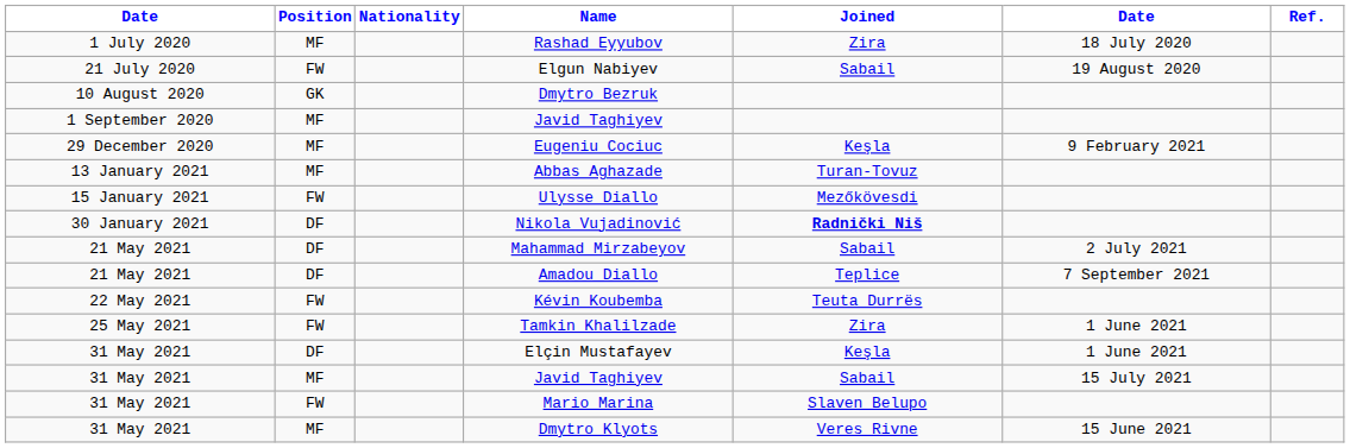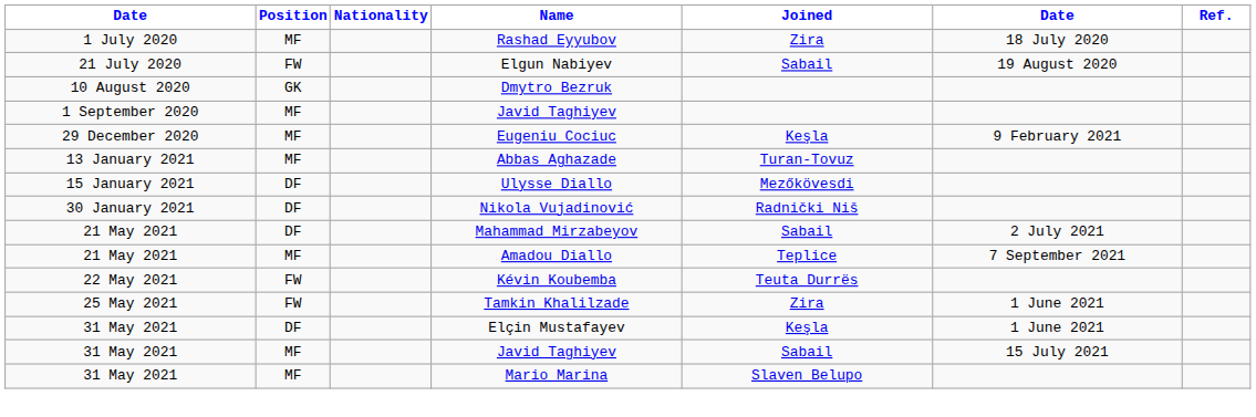 <table class="wikitable"  style="text-align:center; font-size:90%; ">
 <tr>
 <th style="background:white; color:blue; width:200px;">Date</th>
 <th style="background:white; color:blue; width:50px;">Position</th>
 <th style="background:white; color:blue; width:50px;">Nationality</th>
 <th style="background:white; color:blue; width:200px;">Name</th>
 <th style="background:white; color:blue; width:200px;">Joined</th>
 <th style="background:white; color:blue; width:200px;">Date</th>
 <th style="background:white; color:blue; width:50px;">Ref.</th>
 </tr>
 <tr>
 <td>1 July 2020</td>
 <td>MF</td>
 <td></td>
 <td><a href='#'>Rashad Eyyubov</a></td>
 <td><a href='#'>Zira</a></td>
 <td>18 July 2020</td>
 <td></td>
 </tr>
 <tr>
 <td>21 July 2020</td>
 <td>FW</td>
 <td></td>
 <td>Elgun Nabiyev</td>
 <td><a href='#'>Sabail</a></td>
 <td>19 August 2020</td>
 <td></td>
 </tr>
 <tr>
 <td>10 August 2020</td>
 <td>GK</td>
 <td></td>
 <td><a href='#'>Dmytro Bezruk</a></td>
 <td></td>
 <td></td>
 <td></td>
 </tr>
 <tr>
 <td>1 September 2020</td>
 <td>MF</td>
 <td></td>
 <td><a href='#'>Javid Taghiyev</a></td>
 <td></td>
 <td></td>
 <td></td>
 </tr>
 <tr>
 <td>29 December 2020</td>
 <td>MF</td>
 <td></td>
 <td><a href='#'>Eugeniu Cociuc</a></td>
 <td><a href='#'>Keşla</a></td>
 <td>9 February 2021</td>
 <td></td>
 </tr>
 <tr>
 <td>13 January 2021</td>
 <td>MF</td>
 <td></td>
 <td><a href='#'>Abbas Aghazade</a></td>
 <td><a href='#'>Turan-Tovuz</a></td>
 <td></td>
 <td></td>
 </tr>
 <tr>
 <td>15 January 2021</td>
-<td>FW</td>
+<td>DF</td>
 <td></td>
 <td><a href='#'>Ulysse Diallo</a></td>
 <td><a href='#'>Mezőkövesdi</a></td>
 <td></td>
 <td></td>
 </tr>
 <tr>
 <td>30 January 2021</td>
 <td>DF</td>
 <td></td>
 <td><a href='#'>Nikola Vujadinović</a></td>
-<td><strong><a href='#'>Radnički Niš</a></strong></td>
+<td><a href='#'>Radnički Niš</a></td>
 <td></td>
 <td></td>
 </tr>
 <tr>
 <td>21 May 2021</td>
 <td>DF</td>
 <td></td>
 <td><a href='#'>Mahammad Mirzabeyov</a></td>
 <td><a href='#'>Sabail</a></td>
 <td>2 July 2021</td>
 <td></td>
 </tr>
 <tr>
 <td>21 May 2021</td>
-<td>DF</td>
+<td>MF</td>
 <td></td>
 <td><a href='#'>Amadou Diallo</a></td>
 <td><a href='#'>Teplice</a></td>
 <td>7 September 2021</td>
 <td></td>
 </tr>
 <tr>
 <td>22 May 2021</td>
 <td>FW</td>
 <td></td>
 <td><a href='#'>Kévin Koubemba</a></td>
 <td><a href='#'>Teuta Durrës</a></td>
 <td></td>
 <td></td>
 </tr>
 <tr>
 <td>25 May 2021</td>
 <td>FW</td>
 <td></td>
 <td><a href='#'>Tamkin Khalilzade</a></td>
 <td><a href='#'>Zira</a></td>
 <td>1 June 2021</td>
 <td></td>
 </tr>
 <tr>
 <td>31 May 2021</td>
 <td>DF</td>
 <td></td>
 <td>Elçin Mustafayev</td>
 <td><a href='#'>Keşla</a></td>
 <td>1 June 2021</td>
 <td></td>
 </tr>
 <tr>
 <td>31 May 2021</td>
 <td>MF</td>
 <td></td>
 <td><a href='#'>Javid Taghiyev</a></td>
 <td><a href='#'>Sabail</a></td>
 <td>15 July 2021</td>
 <td></td>
 </tr>
 <tr>
 <td>31 May 2021</td>
-<td>FW</td>
+<td>MF</td>
 <td></td>
 <td><a href='#'>Mario Marina</a></td>
 <td><a href='#'>Slaven Belupo</a></td>
 <td></td>
 <td></td>
 </tr>
-<tr>
-<td>31 May 2021</td>
-<td>MF</td>
-<td></td>
-<td><a href='#'>Dmytro Klyots</a></td>
-<td><a href='#'>Veres Rivne</a></td>
-<td>15 June 2021</td>
-<td></td>
-</tr>
 </table>
